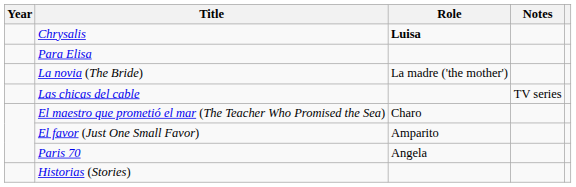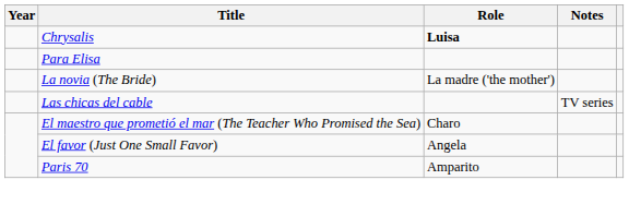 <table class="wikitable sortable">
 <tr>
 <th>Year</th>
 <th>Title</th>
 <th>Role</th>
 <th class="unsortable">Notes</th>
 <th class="unsortable"></th>
 </tr>
 <tr>
 <td></td>
 <td><em><a href='#'>Chrysalis</a></em></td>
 <td><strong>Luisa</strong></td>
 <td></td>
 <td></td>
 </tr>
 <tr>
 <td></td>
 <td><em><a href='#'>Para Elisa</a></em></td>
 <td></td>
 <td></td>
 <td></td>
 </tr>
 <tr>
 <td></td>
 <td><em><a href='#'>La novia</a></em> (<em>The Bride</em>)</td>
 <td>La madre ('the mother')</td>
 <td></td>
 <td></td>
 </tr>
 <tr>
 <td></td>
 <td><em><a href='#'>Las chicas del cable</a></em></td>
 <td></td>
 <td>TV series</td>
 <td></td>
 </tr>
 <tr>
 <td rowspan = "3"></td>
 <td><em><a href='#'>El maestro que prometió el mar</a></em> (<em>The Teacher Who Promised the Sea</em>)</td>
 <td>Charo</td>
 <td></td>
 <td></td>
 </tr>
 <tr>
 <td><em><a href='#'>El favor</a></em> (<em>Just One Small Favor</em>)</td>
-<td>Amparito</td>
+<td>Angela</td>
 <td></td>
 <td></td>
 </tr>
 <tr>
 <td><em><a href='#'>Paris 70</a></em></td>
-<td>Angela</td>
-<td></td>
-<td></td>
-</tr>
-<tr>
-<td></td>
-<td><em><a href='#'>Historias</a></em> (<em>Stories</em>)</td>
-<td></td>
+<td>Amparito</td>
 <td></td>
 <td></td>
 </tr>
 </table>
